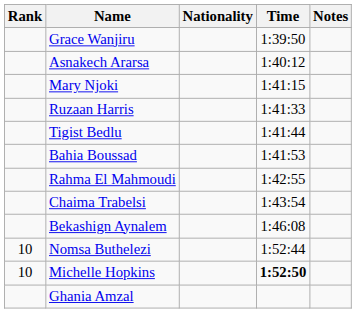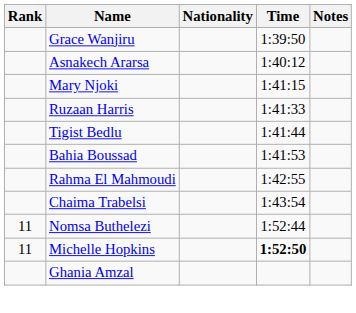 <table class="wikitable sortable" style="text-align:center">
 <tr>
 <th>Rank</th>
 <th>Name</th>
 <th>Nationality</th>
 <th>Time</th>
 <th>Notes</th>
 </tr>
 <tr>
 <td></td>
 <td align=left><a href='#'>Grace Wanjiru</a></td>
 <td align=left></td>
 <td>1:39:50</td>
 <td></td>
 </tr>
 <tr>
 <td></td>
 <td align=left><a href='#'>Asnakech Ararsa</a></td>
 <td align=left></td>
 <td>1:40:12</td>
 <td></td>
 </tr>
 <tr>
 <td></td>
 <td align=left><a href='#'>Mary Njoki</a></td>
 <td align=left></td>
 <td>1:41:15</td>
 <td></td>
 </tr>
 <tr>
 <td></td>
 <td align=left><a href='#'>Ruzaan Harris</a></td>
 <td align=left></td>
 <td>1:41:33</td>
 <td></td>
 </tr>
 <tr>
 <td></td>
 <td align=left><a href='#'>Tigist Bedlu</a></td>
 <td align=left></td>
 <td>1:41:44</td>
 <td></td>
 </tr>
 <tr>
 <td></td>
 <td align=left><a href='#'>Bahia Boussad</a></td>
 <td align=left></td>
 <td>1:41:53</td>
 <td></td>
 </tr>
 <tr>
 <td></td>
 <td align=left><a href='#'>Rahma El Mahmoudi</a></td>
 <td align=left></td>
 <td>1:42:55</td>
 <td></td>
 </tr>
 <tr>
 <td></td>
 <td align=left><a href='#'>Chaima Trabelsi</a></td>
 <td align=left></td>
 <td>1:43:54</td>
 <td></td>
 </tr>
 <tr>
-<td></td>
-<td align=left><a href='#'>Bekashign Aynalem</a></td>
-<td align=left></td>
-<td>1:46:08</td>
-<td></td>
-</tr>
-<tr>
-<td>10</td>
+<td>11</td>
 <td align=left><a href='#'>Nomsa Buthelezi</a></td>
 <td align=left></td>
 <td>1:52:44</td>
 <td></td>
 </tr>
 <tr>
-<td>10</td>
+<td>11</td>
 <td align=left><a href='#'>Michelle Hopkins</a></td>
 <td align=left></td>
 <td><strong>1:52:50</strong></td>
 <td></td>
 </tr>
 <tr>
 <td></td>
 <td align=left><a href='#'>Ghania Amzal</a></td>
 <td align=left></td>
 <td></td>
 <td></td>
 </tr>
 </table>
